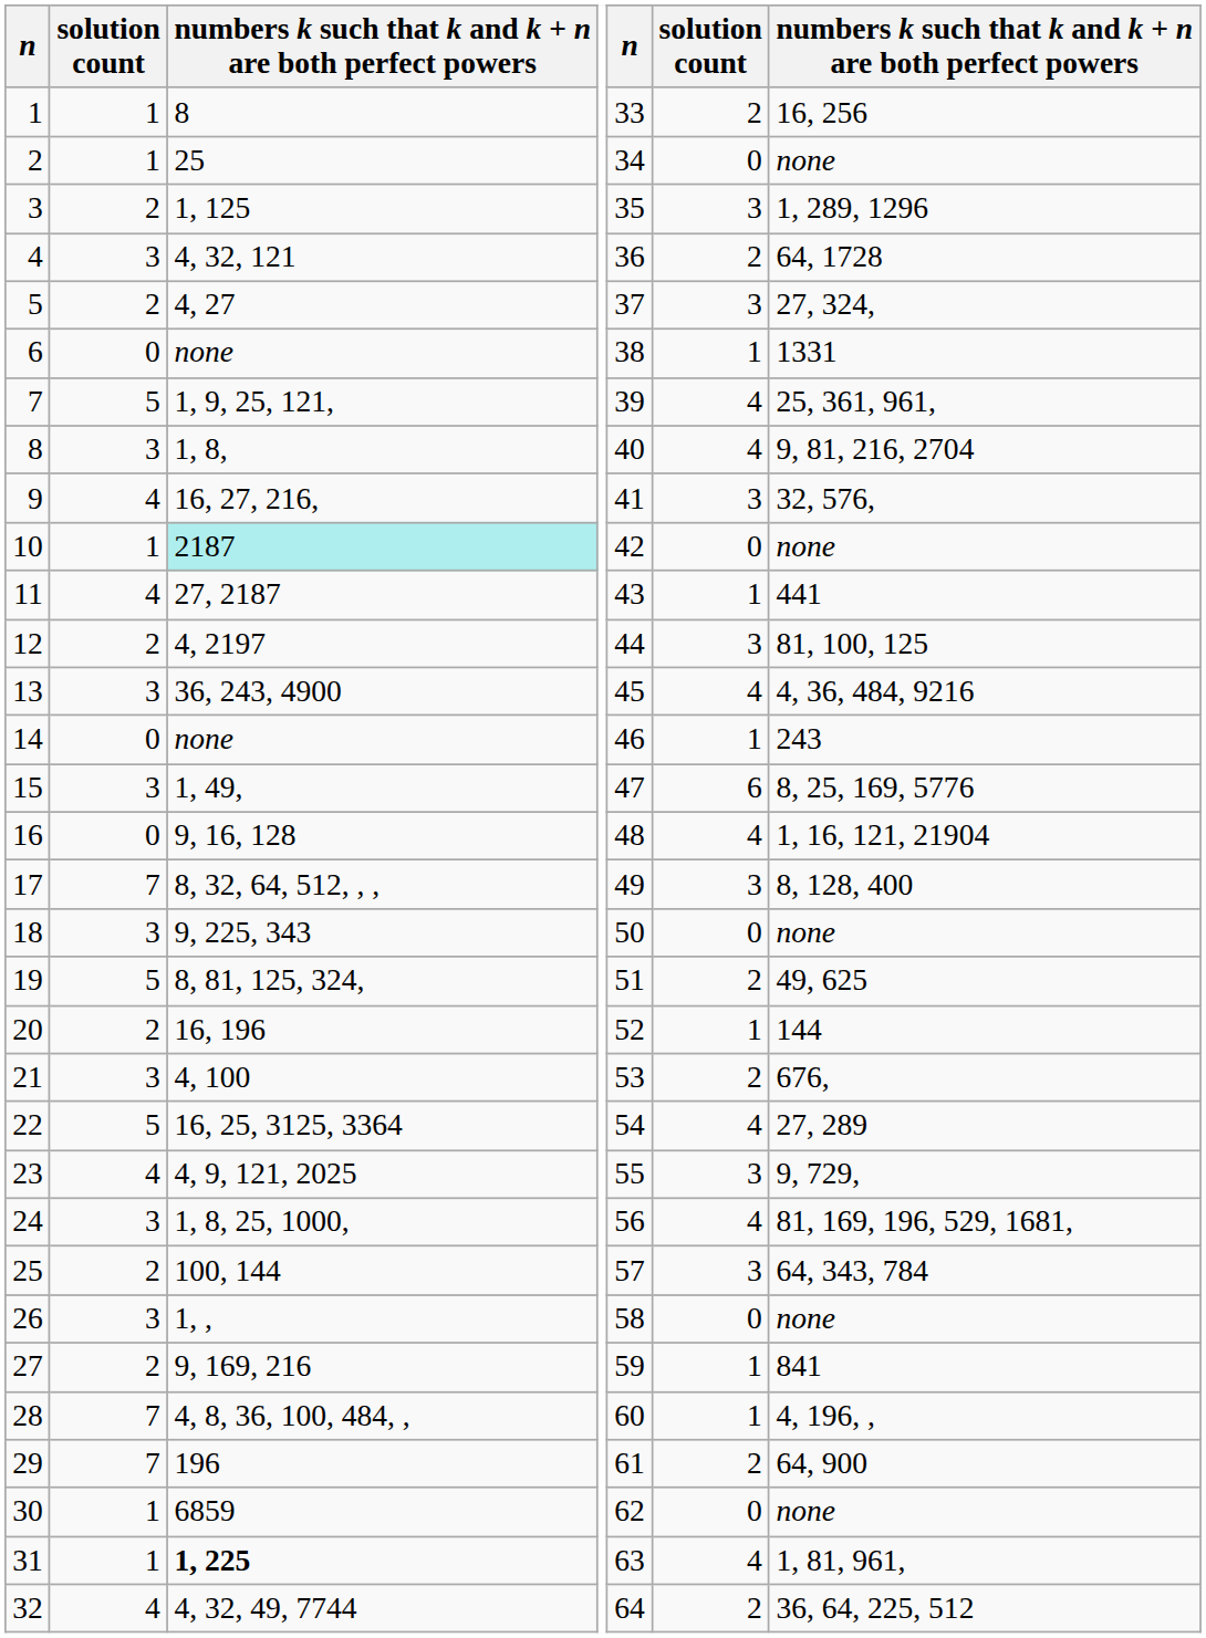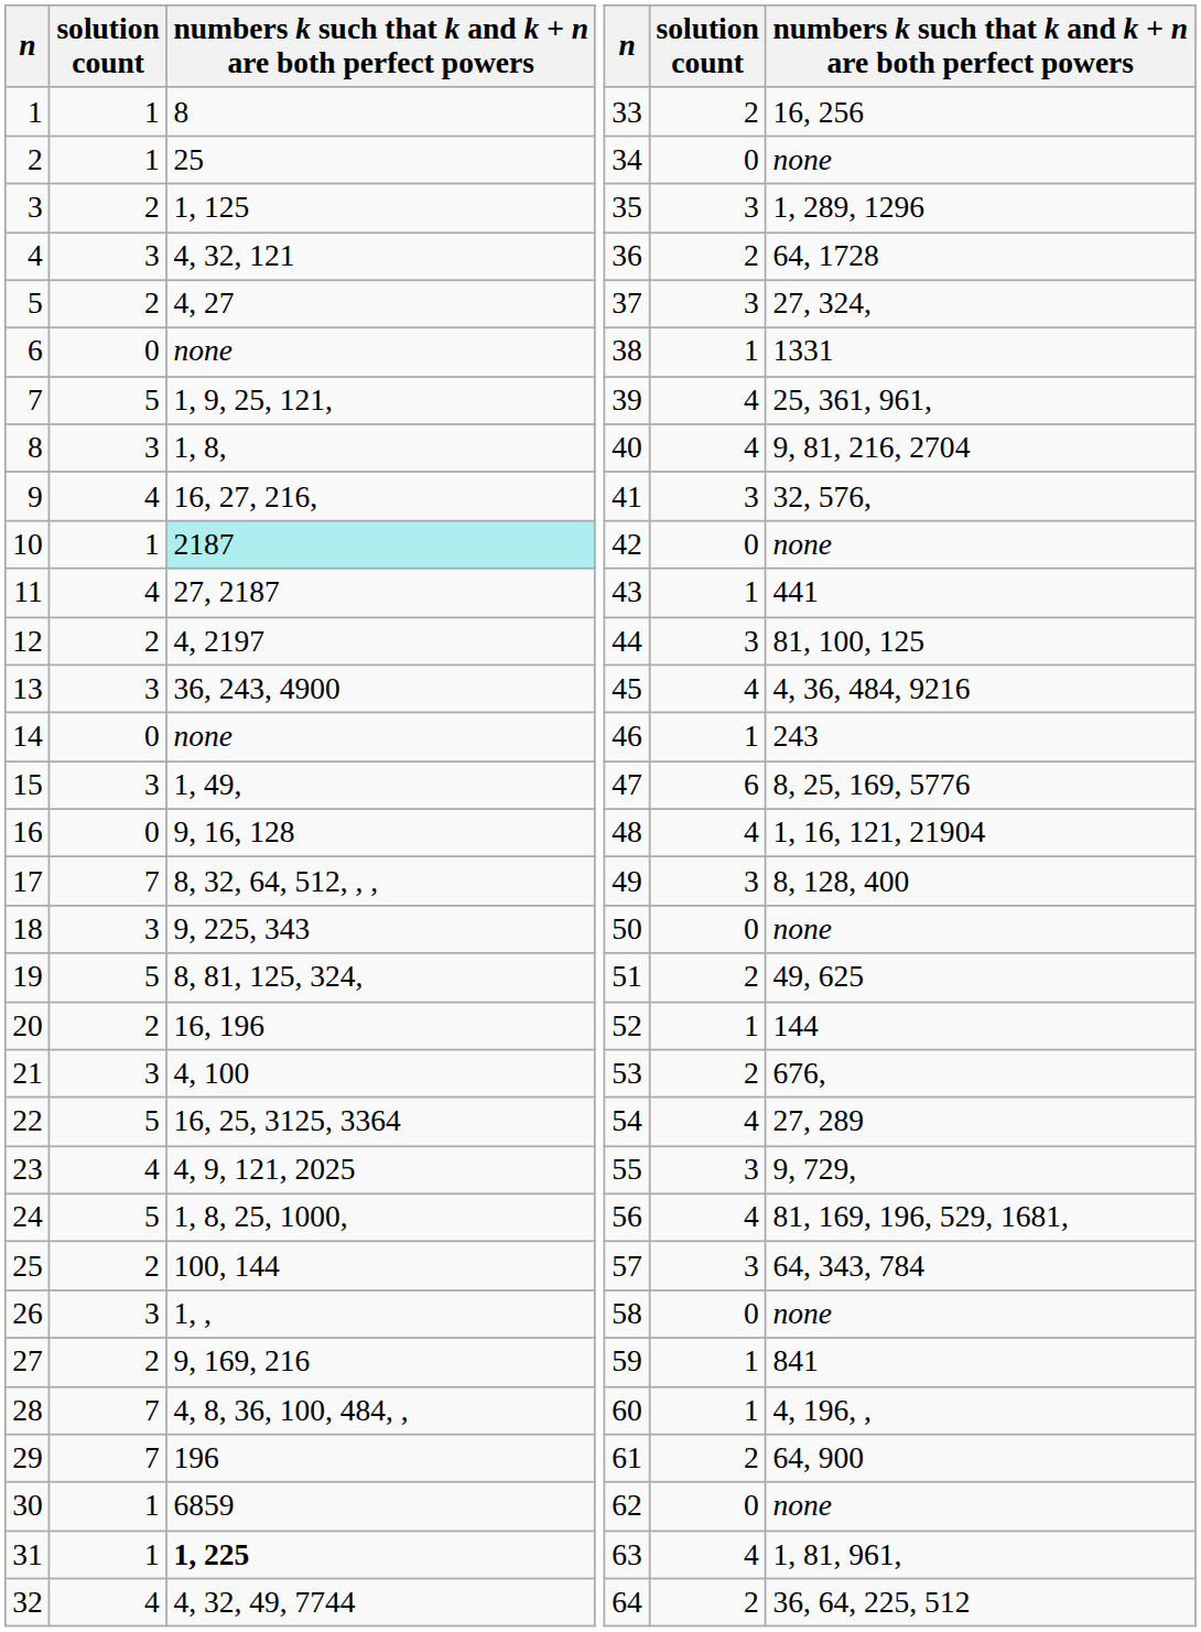 <table class="wikitable" style="border:none;text-align:right;">
 <tr>
 <th><em>n</em></th>
 <th>solution<br>count</th>
 <th>numbers <em>k</em> such that <em>k</em> and <em>k</em> + <em>n</em><br>are both perfect powers</th>
 <td rowspan="33" style="padding:2px;background:white;border:none;"></td>
 <th><em>n</em></th>
 <th>solution<br>count</th>
 <th>numbers <em>k</em> such that <em>k</em> and <em>k</em> + <em>n</em><br>are both perfect powers</th>
 </tr>
 <tr>
 <td>1</td>
 <td>1</td>
 <td style="text-align:left">8</td>
 <td>33</td>
 <td>2</td>
 <td style="text-align:left">16, 256</td>
 </tr>
 <tr>
 <td>2</td>
 <td>1</td>
 <td style="text-align:left">25</td>
 <td>34</td>
 <td>0</td>
 <td style="text-align:left"><em>none</em></td>
 </tr>
 <tr>
 <td>3</td>
 <td>2</td>
 <td style="text-align:left">1, 125</td>
 <td>35</td>
 <td>3</td>
 <td style="text-align:left">1, 289, 1296</td>
 </tr>
 <tr>
 <td>4</td>
 <td>3</td>
 <td style="text-align:left">4, 32, 121</td>
 <td>36</td>
 <td>2</td>
 <td style="text-align:left">64, 1728</td>
 </tr>
 <tr>
 <td>5</td>
 <td>2</td>
 <td style="text-align:left">4, 27</td>
 <td>37</td>
 <td>3</td>
 <td style="text-align:left">27, 324, </td>
 </tr>
 <tr>
 <td>6</td>
 <td>0</td>
 <td style="text-align:left"><em>none</em></td>
 <td>38</td>
 <td>1</td>
 <td style="text-align:left">1331</td>
 </tr>
 <tr>
 <td>7</td>
 <td>5</td>
 <td style="text-align:left">1, 9, 25, 121, </td>
 <td>39</td>
 <td>4</td>
 <td style="text-align:left">25, 361, 961, </td>
 </tr>
 <tr>
 <td>8</td>
 <td>3</td>
 <td style="text-align:left">1, 8, </td>
 <td>40</td>
 <td>4</td>
 <td style="text-align:left">9, 81, 216, 2704</td>
 </tr>
 <tr>
 <td>9</td>
 <td>4</td>
 <td style="text-align:left">16, 27, 216, </td>
 <td>41</td>
 <td>3</td>
 <td style="text-align:left">32, 576, </td>
 </tr>
 <tr>
 <td>10</td>
 <td>1</td>
 <td style="background: paleturquoise; text-align:left">2187</td>
 <td>42</td>
 <td>0</td>
 <td style="text-align:left"><em>none</em></td>
 </tr>
 <tr>
 <td>11</td>
 <td>4</td>
 <td style="text-align:left">27, 2187</td>
 <td>43</td>
 <td>1</td>
 <td style="text-align:left">441</td>
 </tr>
 <tr>
 <td>12</td>
 <td>2</td>
 <td style="text-align:left">4, 2197</td>
 <td>44</td>
 <td>3</td>
 <td style="text-align:left">81, 100, 125</td>
 </tr>
 <tr>
 <td>13</td>
 <td>3</td>
 <td style="text-align:left">36, 243, 4900</td>
 <td>45</td>
 <td>4</td>
 <td style="text-align:left">4, 36, 484, 9216</td>
 </tr>
 <tr>
 <td>14</td>
 <td>0</td>
 <td style="text-align:left"><em>none</em></td>
 <td>46</td>
 <td>1</td>
 <td style="text-align:left">243</td>
 </tr>
 <tr>
 <td>15</td>
 <td>3</td>
 <td style="text-align:left">1, 49, </td>
 <td>47</td>
 <td>6</td>
 <td style="text-align:left">8, 25, 169, 5776</td>
 </tr>
 <tr>
 <td>16</td>
 <td>0</td>
 <td style="text-align:left">9, 16, 128</td>
 <td>48</td>
 <td>4</td>
 <td style="text-align:left">1, 16, 121, 21904</td>
 </tr>
 <tr>
 <td>17</td>
 <td>7</td>
 <td style="text-align:left">8, 32, 64, 512, , , </td>
 <td>49</td>
 <td>3</td>
 <td style="text-align:left">8, 128, 400</td>
 </tr>
 <tr>
 <td>18</td>
 <td>3</td>
 <td style="text-align:left">9, 225, 343</td>
 <td>50</td>
 <td>0</td>
 <td style="text-align:left"><em>none</em></td>
 </tr>
 <tr>
 <td>19</td>
 <td>5</td>
 <td style="text-align:left">8, 81, 125, 324, </td>
 <td>51</td>
 <td>2</td>
 <td style="text-align:left">49, 625</td>
 </tr>
 <tr>
 <td>20</td>
 <td>2</td>
 <td style="text-align:left">16, 196</td>
 <td>52</td>
 <td>1</td>
 <td style="text-align:left">144</td>
 </tr>
 <tr>
 <td>21</td>
 <td>3</td>
 <td style="text-align:left">4, 100</td>
 <td>53</td>
 <td>2</td>
 <td style="text-align:left">676, </td>
 </tr>
 <tr>
 <td>22</td>
 <td>5</td>
 <td style="text-align:left">16, 25, 3125, 3364</td>
 <td>54</td>
 <td>4</td>
 <td style="text-align:left">27, 289</td>
 </tr>
 <tr>
 <td>23</td>
 <td>4</td>
 <td style="text-align:left">4, 9, 121, 2025</td>
 <td>55</td>
 <td>3</td>
 <td style="text-align:left">9, 729, </td>
 </tr>
 <tr>
 <td>24</td>
-<td>3</td>
+<td>5</td>
 <td style="text-align:left">1, 8, 25, 1000, </td>
 <td>56</td>
 <td>4</td>
 <td style="text-align:left">81, 169, 196, 529, 1681, </td>
 </tr>
 <tr>
 <td>25</td>
 <td>2</td>
 <td style="text-align:left">100, 144</td>
 <td>57</td>
 <td>3</td>
 <td style="text-align:left">64, 343, 784</td>
 </tr>
 <tr>
 <td>26</td>
 <td>3</td>
 <td style="text-align:left">1, , </td>
 <td>58</td>
 <td>0</td>
 <td style="text-align:left"><em>none</em></td>
 </tr>
 <tr>
 <td>27</td>
 <td>2</td>
 <td style="text-align:left">9, 169, 216</td>
 <td>59</td>
 <td>1</td>
 <td style="text-align:left">841</td>
 </tr>
 <tr>
 <td>28</td>
 <td>7</td>
 <td style="text-align:left">4, 8, 36, 100, 484, , </td>
 <td>60</td>
 <td>1</td>
 <td style="text-align:left">4, 196, , </td>
 </tr>
 <tr>
 <td>29</td>
 <td>7</td>
 <td style="text-align:left">196</td>
 <td>61</td>
 <td>2</td>
 <td style="text-align:left">64, 900</td>
 </tr>
 <tr>
 <td>30</td>
 <td>1</td>
 <td style="text-align:left">6859</td>
 <td>62</td>
 <td>0</td>
 <td style="text-align:left"><em>none</em></td>
 </tr>
 <tr>
 <td>31</td>
 <td>1</td>
 <td style="text-align:left"><strong>1, 225</strong></td>
 <td>63</td>
 <td>4</td>
 <td style="text-align:left">1, 81, 961, </td>
 </tr>
 <tr>
 <td>32</td>
 <td>4</td>
 <td style="text-align:left">4, 32, 49, 7744</td>
 <td>64</td>
 <td>2</td>
 <td style="text-align:left">36, 64, 225, 512</td>
 </tr>
 </table>
